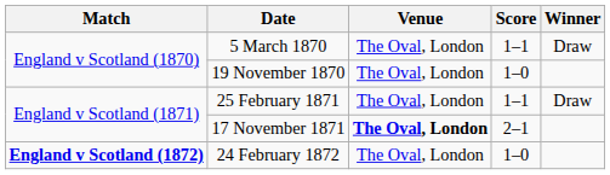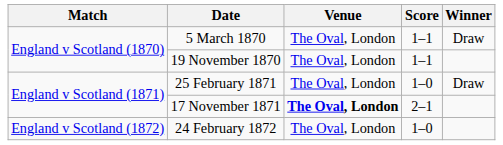 <table class="wikitable" style="margin-left:auto;margin-right:auto;text-align:center">
 <tr>
 <th>Match</th>
 <th>Date</th>
 <th>Venue</th>
 <th>Score</th>
 <th>Winner</th>
 </tr>
 <tr>
 <td rowspan="2"><a href='#'>England v Scotland (1870)</a></td>
 <td>5 March 1870</td>
 <td><a href='#'>The Oval</a>, London</td>
 <td>1–1</td>
 <td>Draw</td>
 </tr>
 <tr>
 <td>19 November 1870</td>
 <td><a href='#'>The Oval</a>, London</td>
-<td>1–0</td>
+<td>1–1</td>
 <td></td>
 </tr>
 <tr>
 <td rowspan="2"><a href='#'>England v Scotland (1871)</a></td>
 <td>25 February 1871</td>
 <td><a href='#'>The Oval</a>, London</td>
-<td>1–1</td>
+<td>1–0</td>
 <td>Draw</td>
 </tr>
 <tr>
 <td>17 November 1871</td>
 <td><strong><a href='#'>The Oval</a>, London</strong></td>
 <td>2–1</td>
 <td></td>
 </tr>
 <tr>
-<td><strong><a href='#'>England v Scotland (1872)</a></strong></td>
+<td><a href='#'>England v Scotland (1872)</a></td>
 <td>24 February 1872</td>
 <td><a href='#'>The Oval</a>, London</td>
 <td>1–0</td>
 <td></td>
 </tr>
 </table>
